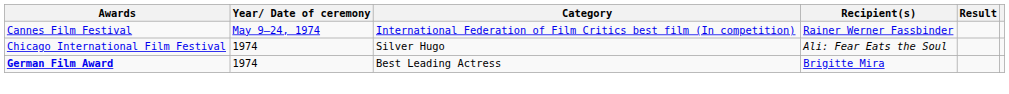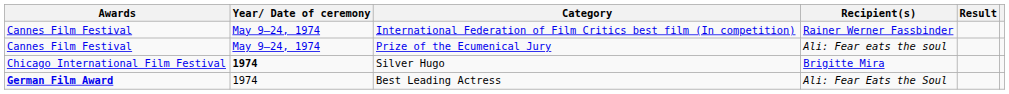 <table class="wikitable sortable" style="width: 99%;">
 <tr>
 <th scope="col">Awards</th>
 <th scope="col">Year/ Date of ceremony</th>
 <th scope="col">Category</th>
 <th scope="col">Recipient(s)</th>
 <th scope="col">Result</th>
 <th scope="col" class="unsortable"></th>
 </tr>
 <tr>
 <td rowspan="1"><a href='#'>Cannes Film Festival</a></td>
 <td rowspan="1"><a href='#'>May 9–24, 1974</a></td>
 <td><a href='#'>International Federation of Film Critics best film (In competition)</a></td>
 <td><a href='#'>Rainer Werner Fassbinder</a></td>
 <td></td>
 <td rowspan="1"></td>
 </tr>
 <tr>
+<td rowspan="1"><a href='#'>Cannes Film Festival</a></td>
+<td rowspan="1"><a href='#'>May 9–24, 1974</a></td>
+<td><a href='#'>Prize of the Ecumenical Jury</a></td>
+<td><em>Ali: Fear eats the soul</em></td>
+<td></td>
+<td rowspan="1"></td>
+</tr>
+<tr>
 <td rowspan="1"><a href='#'>Chicago International Film Festival</a></td>
-<td rowspan="1">1974</td>
+<td rowspan="1"><strong>1974</strong></td>
 <td>Silver Hugo</td>
-<td><em>Ali: Fear Eats the Soul</em></td>
+<td><a href='#'>Brigitte Mira</a></td>
 <td></td>
 <td rowspan="1"></td>
 </tr>
 <tr>
 <td rowspan="1"><strong><a href='#'>German Film Award</a></strong></td>
 <td rowspan="1">1974</td>
 <td>Best Leading Actress</td>
-<td><a href='#'>Brigitte Mira</a></td>
+<td><em>Ali: Fear Eats the Soul</em></td>
 <td></td>
 <td rowspan="1"></td>
 </tr>
 </table>
